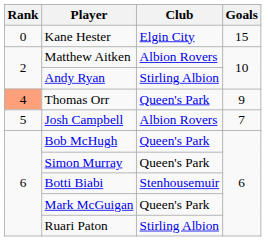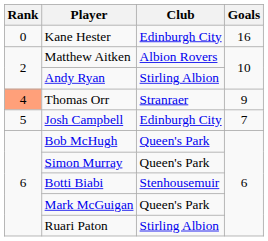 <table class="wikitable" style="text-align:center">
 <tr>
 <th>Rank</th>
 <th>Player</th>
 <th>Club</th>
 <th>Goals</th>
 </tr>
 <tr>
 <td>0</td>
 <td align="left"> Kane Hester</td>
-<td align="left"><a href='#'>Elgin City</a></td>
-<td>15</td>
+<td align="left"><a href='#'>Edinburgh City</a></td>
+<td>16</td>
 </tr>
 <tr>
 <td rowspan="2">2</td>
 <td align="left"> Matthew Aitken</td>
 <td align="left"><a href='#'>Albion Rovers</a></td>
 <td rowspan="2">10</td>
 </tr>
 <tr>
 <td align="left"> <a href='#'>Andy Ryan</a></td>
 <td align="left"><a href='#'>Stirling Albion</a></td>
 </tr>
 <tr>
 <td style="background: lightsalmon;">4</td>
 <td align="left"> Thomas Orr</td>
-<td align="left"><a href='#'>Queen's Park</a></td>
+<td align="left"><a href='#'>Stranraer</a></td>
 <td>9</td>
 </tr>
 <tr>
 <td>5</td>
 <td align="left"> <a href='#'>Josh Campbell</a></td>
-<td align="left"><a href='#'>Albion Rovers</a></td>
+<td align="left"><a href='#'>Edinburgh City</a></td>
 <td>7</td>
 </tr>
 <tr>
 <td rowspan="5">6</td>
 <td align="left"> <a href='#'>Bob McHugh</a></td>
 <td align="left"><a href='#'>Queen's Park</a></td>
 <td rowspan="5">6</td>
 </tr>
 <tr>
 <td align="left"> <a href='#'>Simon Murray</a></td>
 <td align="left">Queen's Park</td>
 </tr>
 <tr>
 <td align="left"> <a href='#'>Botti Biabi</a></td>
 <td align="left"><a href='#'>Stenhousemuir</a></td>
 </tr>
 <tr>
 <td align="left"> <a href='#'>Mark McGuigan</a></td>
 <td align="left">Queen's Park</td>
 </tr>
 <tr>
 <td align="left"> Ruari Paton</td>
 <td align="left"><a href='#'>Stirling Albion</a></td>
 </tr>
 </table>
